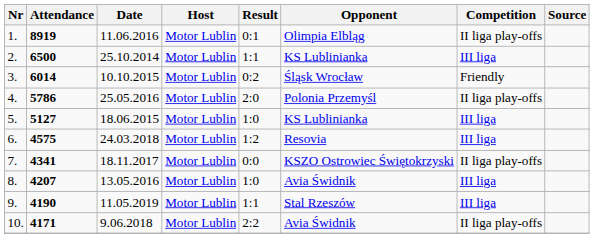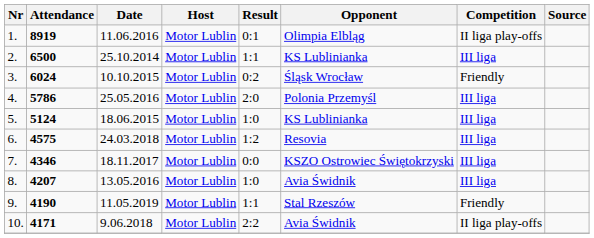 <table class="wikitable">
 <tr>
 <th>Nr</th>
 <th>Attendance</th>
 <th>Date</th>
 <th>Host</th>
 <th>Result</th>
 <th>Opponent</th>
 <th>Competition</th>
 <th>Source</th>
 </tr>
 <tr>
 <td>1.</td>
 <td><strong>8919</strong></td>
 <td>11.06.2016</td>
 <td><a href='#'>Motor Lublin</a></td>
 <td>0:1</td>
 <td><a href='#'>Olimpia Elbląg</a></td>
 <td>II liga play-offs</td>
 <td></td>
 </tr>
 <tr>
 <td>2.</td>
 <td><strong>6500</strong></td>
 <td>25.10.2014</td>
 <td><a href='#'>Motor Lublin</a></td>
 <td>1:1</td>
 <td><a href='#'>KS Lublinianka</a></td>
 <td><a href='#'>III liga</a></td>
 <td></td>
 </tr>
 <tr>
 <td>3.</td>
-<td><strong>6014</strong></td>
+<td><strong>6024</strong></td>
 <td>10.10.2015</td>
 <td><a href='#'>Motor Lublin</a></td>
 <td>0:2</td>
 <td><a href='#'>Śląsk Wrocław</a></td>
 <td>Friendly</td>
 <td></td>
 </tr>
 <tr>
 <td>4.</td>
 <td><strong>5786</strong></td>
 <td>25.05.2016</td>
 <td><a href='#'>Motor Lublin</a></td>
 <td>2:0</td>
 <td><a href='#'>Polonia Przemyśl</a></td>
-<td>II liga play-offs</td>
+<td><a href='#'>III liga</a></td>
 <td></td>
 </tr>
 <tr>
 <td>5.</td>
-<td><strong>5127</strong></td>
+<td><strong>5124</strong></td>
 <td>18.06.2015</td>
 <td><a href='#'>Motor Lublin</a></td>
 <td>1:0</td>
 <td><a href='#'>KS Lublinianka</a></td>
 <td><a href='#'>III liga</a></td>
 <td></td>
 </tr>
 <tr>
 <td>6.</td>
 <td><strong>4575</strong></td>
 <td>24.03.2018</td>
 <td><a href='#'>Motor Lublin</a></td>
 <td>1:2</td>
 <td><a href='#'>Resovia</a></td>
 <td><a href='#'>III liga</a></td>
 <td></td>
 </tr>
 <tr>
 <td>7.</td>
-<td><strong>4341</strong></td>
+<td><strong>4346</strong></td>
 <td>18.11.2017</td>
 <td><a href='#'>Motor Lublin</a></td>
 <td>0:0</td>
 <td><a href='#'>KSZO Ostrowiec Świętokrzyski</a></td>
-<td>II liga play-offs</td>
+<td><a href='#'>III liga</a></td>
 <td></td>
 </tr>
 <tr>
 <td>8.</td>
 <td><strong>4207</strong></td>
 <td>13.05.2016</td>
 <td><a href='#'>Motor Lublin</a></td>
 <td>1:0</td>
 <td><a href='#'>Avia Świdnik</a></td>
 <td><a href='#'>III liga</a></td>
 <td></td>
 </tr>
 <tr>
 <td>9.</td>
 <td><strong>4190</strong></td>
 <td>11.05.2019</td>
 <td><a href='#'>Motor Lublin</a></td>
 <td>1:1</td>
 <td><a href='#'>Stal Rzeszów</a></td>
-<td><a href='#'>III liga</a></td>
+<td>Friendly</td>
 <td></td>
 </tr>
 <tr>
 <td>10.</td>
 <td><strong>4171</strong></td>
 <td>9.06.2018</td>
 <td><a href='#'>Motor Lublin</a></td>
 <td>2:2</td>
 <td><a href='#'>Avia Świdnik</a></td>
 <td>II liga play-offs</td>
 <td></td>
 </tr>
 <tr>
 </tr>
 </table>
